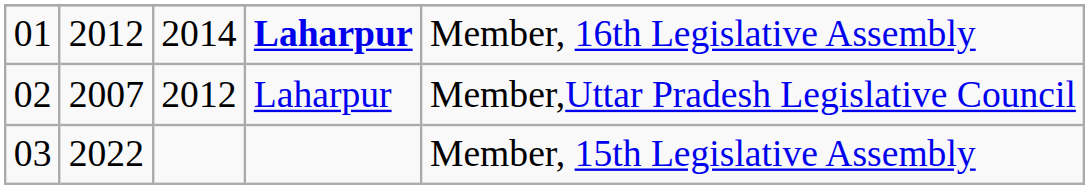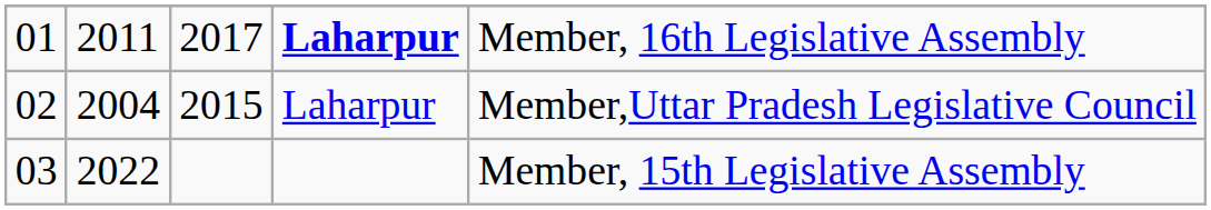 <table class="wikitable sortable">
 <tr>
 </tr>
 <tr>
 <td>01</td>
-<td>2012</td>
-<td>2014</td>
+<td>2011</td>
+<td>2017</td>
 <td><strong><a href='#'>Laharpur</a></strong></td>
 <td>Member, <a href='#'>16th Legislative Assembly</a></td>
 </tr>
 <tr>
 <td>02</td>
-<td>2007</td>
-<td>2012</td>
+<td>2004</td>
+<td>2015</td>
 <td><a href='#'>Laharpur</a></td>
 <td>Member,<a href='#'>Uttar Pradesh Legislative Council</a></td>
 </tr>
 <tr>
 <td>03</td>
 <td>2022</td>
 <td></td>
 <td></td>
 <td>Member, <a href='#'>15th Legislative Assembly</a></td>
 </tr>
 </table>
